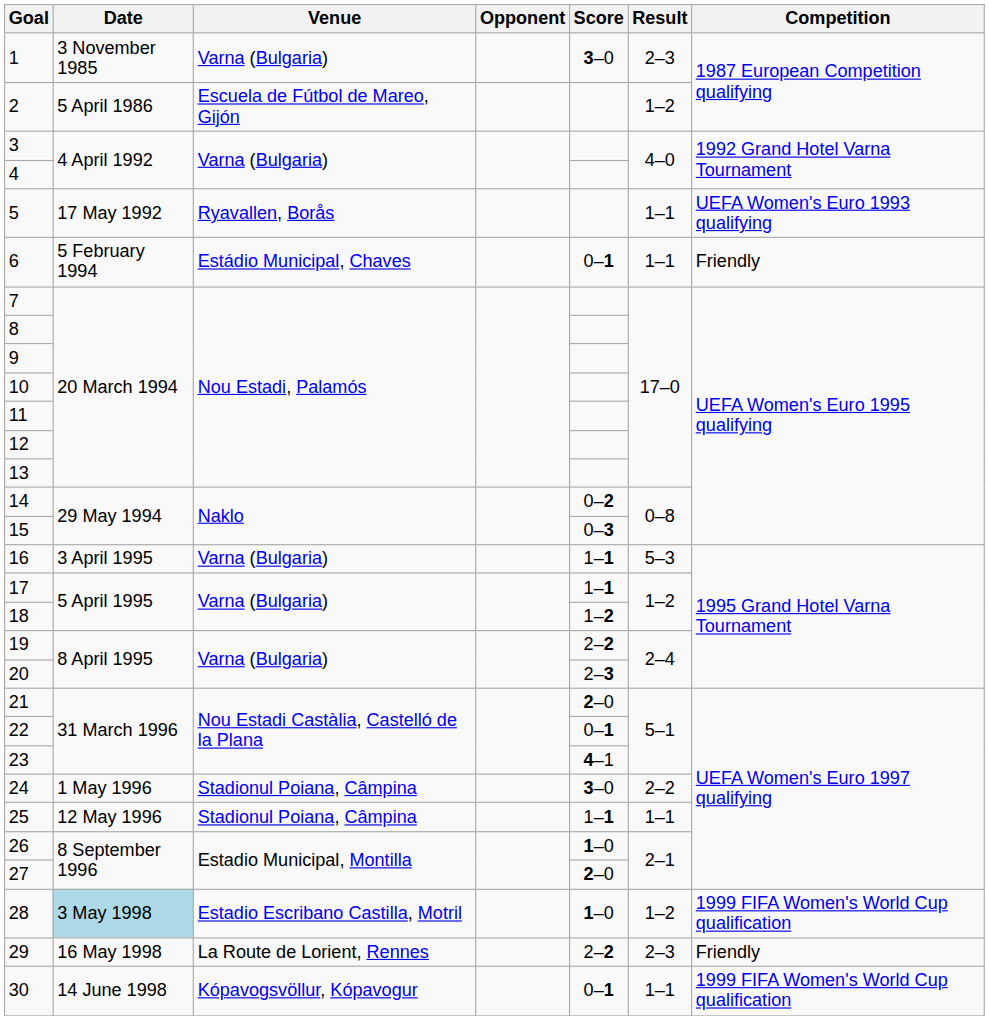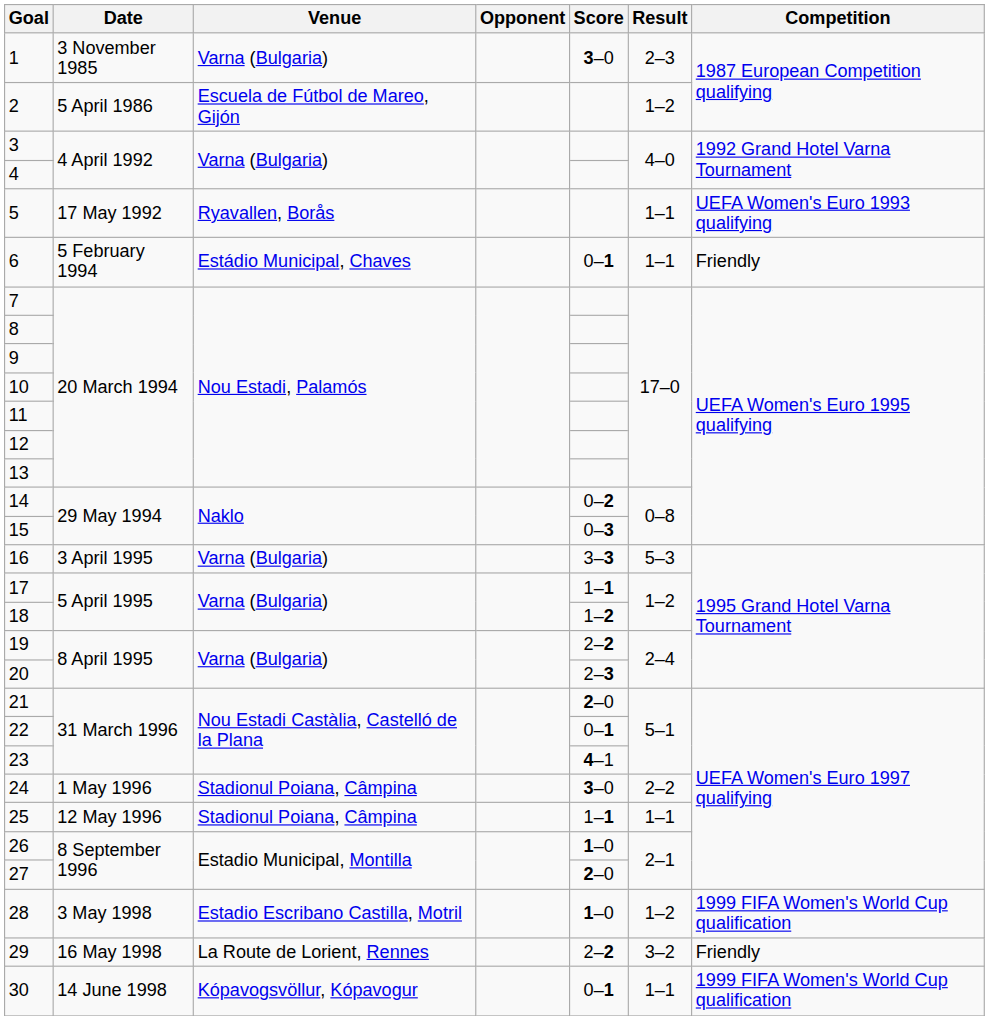 <table class="wikitable">
 <tr>
 <th>Goal</th>
 <th>Date</th>
 <th>Venue</th>
 <th>Opponent</th>
 <th>Score</th>
 <th>Result</th>
 <th>Competition</th>
 </tr>
 <tr>
 <td>1</td>
 <td>3 November 1985</td>
 <td><a href='#'>Varna</a> (<a href='#'>Bulgaria</a>)</td>
 <td></td>
 <td align=center><strong>3</strong>–0</td>
 <td align=center>2–3</td>
 <td rowspan=2><a href='#'>1987 European Competition qualifying</a></td>
 </tr>
 <tr>
 <td>2</td>
 <td>5 April 1986</td>
 <td><a href='#'>Escuela de Fútbol de Mareo</a>, <a href='#'>Gijón</a></td>
 <td></td>
 <td></td>
 <td align=center>1–2</td>
 </tr>
 <tr>
 <td>3</td>
 <td rowspan="2">4 April 1992</td>
 <td rowspan="2"><a href='#'>Varna</a> (<a href='#'>Bulgaria</a>)</td>
 <td rowspan="2"></td>
 <td align=center></td>
 <td rowspan="2" align=center>4–0</td>
 <td rowspan=2><a href='#'>1992 Grand Hotel Varna Tournament</a></td>
 </tr>
 <tr>
 <td>4</td>
 <td align=center></td>
 </tr>
 <tr>
 <td>5</td>
 <td>17 May 1992</td>
 <td><a href='#'>Ryavallen</a>, <a href='#'>Borås</a></td>
 <td></td>
 <td align=center></td>
 <td align=center>1–1</td>
 <td><a href='#'>UEFA Women's Euro 1993 qualifying</a></td>
 </tr>
 <tr>
 <td>6</td>
 <td>5 February 1994</td>
 <td><a href='#'>Estádio Municipal</a>, <a href='#'>Chaves</a></td>
 <td></td>
 <td align=center>0–<strong>1</strong></td>
 <td align=center>1–1</td>
 <td>Friendly</td>
 </tr>
 <tr>
 <td>7</td>
 <td rowspan="7">20 March 1994</td>
 <td rowspan="7"><a href='#'>Nou Estadi</a>, <a href='#'>Palamós</a></td>
 <td rowspan="7"></td>
 <td align=center></td>
 <td rowspan="7" align=center>17–0</td>
 <td rowspan=9><a href='#'>UEFA Women's Euro 1995 qualifying</a></td>
 </tr>
 <tr>
 <td>8</td>
 <td align=center></td>
 </tr>
 <tr>
 <td>9</td>
 <td align=center></td>
 </tr>
 <tr>
 <td>10</td>
 <td align=center></td>
 </tr>
 <tr>
 <td>11</td>
 <td align=center></td>
 </tr>
 <tr>
 <td>12</td>
 <td align=center></td>
 </tr>
 <tr>
 <td>13</td>
 <td align=center></td>
 </tr>
 <tr>
 <td>14</td>
 <td rowspan="2">29 May 1994</td>
 <td rowspan="2"><a href='#'>Naklo</a></td>
 <td rowspan="2"></td>
 <td align=center>0–<strong>2</strong></td>
 <td rowspan="2" align=center>0–8</td>
 </tr>
 <tr>
 <td>15</td>
 <td align=center>0–<strong>3</strong></td>
 </tr>
 <tr>
 <td>16</td>
 <td>3 April 1995</td>
 <td><a href='#'>Varna</a> (<a href='#'>Bulgaria</a>)</td>
 <td></td>
-<td align=center>1–<strong>1</strong></td>
+<td align=center>3–<strong>3</strong></td>
 <td align=center>5–3</td>
 <td rowspan=5><a href='#'>1995 Grand Hotel Varna Tournament</a></td>
 </tr>
 <tr>
 <td>17</td>
 <td rowspan="2">5 April 1995</td>
 <td rowspan="2"><a href='#'>Varna</a> (<a href='#'>Bulgaria</a>)</td>
 <td rowspan="2"></td>
 <td align=center>1–<strong>1</strong></td>
 <td rowspan="2" align=center>1–2</td>
 </tr>
 <tr>
 <td>18</td>
 <td align=center>1–<strong>2</strong></td>
 </tr>
 <tr>
 <td>19</td>
 <td rowspan="2">8 April 1995</td>
 <td rowspan="2"><a href='#'>Varna</a> (<a href='#'>Bulgaria</a>)</td>
 <td rowspan="2"></td>
 <td align=center>2–<strong>2</strong></td>
 <td rowspan="2" align=center>2–4</td>
 </tr>
 <tr>
 <td>20</td>
 <td align=center>2–<strong>3</strong></td>
 </tr>
 <tr>
 <td>21</td>
 <td rowspan="3">31 March 1996</td>
 <td rowspan="3"><a href='#'>Nou Estadi Castàlia</a>, <a href='#'>Castelló de la Plana</a></td>
 <td rowspan="3"></td>
 <td align=center><strong>2</strong>–0</td>
 <td rowspan="3" align=center>5–1</td>
 <td rowspan=7><a href='#'>UEFA Women's Euro 1997 qualifying</a></td>
 </tr>
 <tr>
 <td>22</td>
 <td align=center>0–<strong>1</strong></td>
 </tr>
 <tr>
 <td>23</td>
 <td align=center><strong>4</strong>–1</td>
 </tr>
 <tr>
 <td>24</td>
 <td>1 May 1996</td>
 <td><a href='#'>Stadionul Poiana</a>, <a href='#'>Câmpina</a></td>
 <td></td>
 <td align=center><strong>3</strong>–0</td>
 <td align=center>2–2</td>
 </tr>
 <tr>
 <td>25</td>
 <td>12 May 1996</td>
 <td><a href='#'>Stadionul Poiana</a>, <a href='#'>Câmpina</a></td>
 <td></td>
 <td align=center>1–<strong>1</strong></td>
 <td align=center>1–1</td>
 </tr>
 <tr>
 <td>26</td>
 <td rowspan=2>8 September 1996</td>
 <td rowspan=2>Estadio Municipal, <a href='#'>Montilla</a></td>
 <td rowspan=2></td>
 <td align=center><strong>1</strong>–0</td>
 <td rowspan=2 align=center>2–1</td>
 </tr>
 <tr>
 <td>27</td>
 <td align=center><strong>2</strong>–0</td>
 </tr>
 <tr>
 <td>28</td>
-<td style="background: lightblue;">3 May 1998</td>
+<td>3 May 1998</td>
 <td><a href='#'>Estadio Escribano Castilla</a>, <a href='#'>Motril</a></td>
 <td></td>
 <td align=center><strong>1</strong>–0</td>
 <td align=center>1–2</td>
 <td><a href='#'>1999 FIFA Women's World Cup qualification</a></td>
 </tr>
 <tr>
 <td>29</td>
 <td>16 May 1998</td>
 <td>La Route de Lorient, <a href='#'>Rennes</a></td>
 <td></td>
 <td align=center>2–<strong>2</strong></td>
-<td align=center>2–3</td>
+<td align=center>3–2</td>
 <td>Friendly</td>
 </tr>
 <tr>
 <td>30</td>
 <td>14 June 1998</td>
 <td><a href='#'>Kópavogsvöllur</a>, <a href='#'>Kópavogur</a></td>
 <td></td>
 <td align=center>0–<strong>1</strong></td>
 <td align=center>1–1</td>
 <td><a href='#'>1999 FIFA Women's World Cup qualification</a></td>
 </tr>
 </table>
